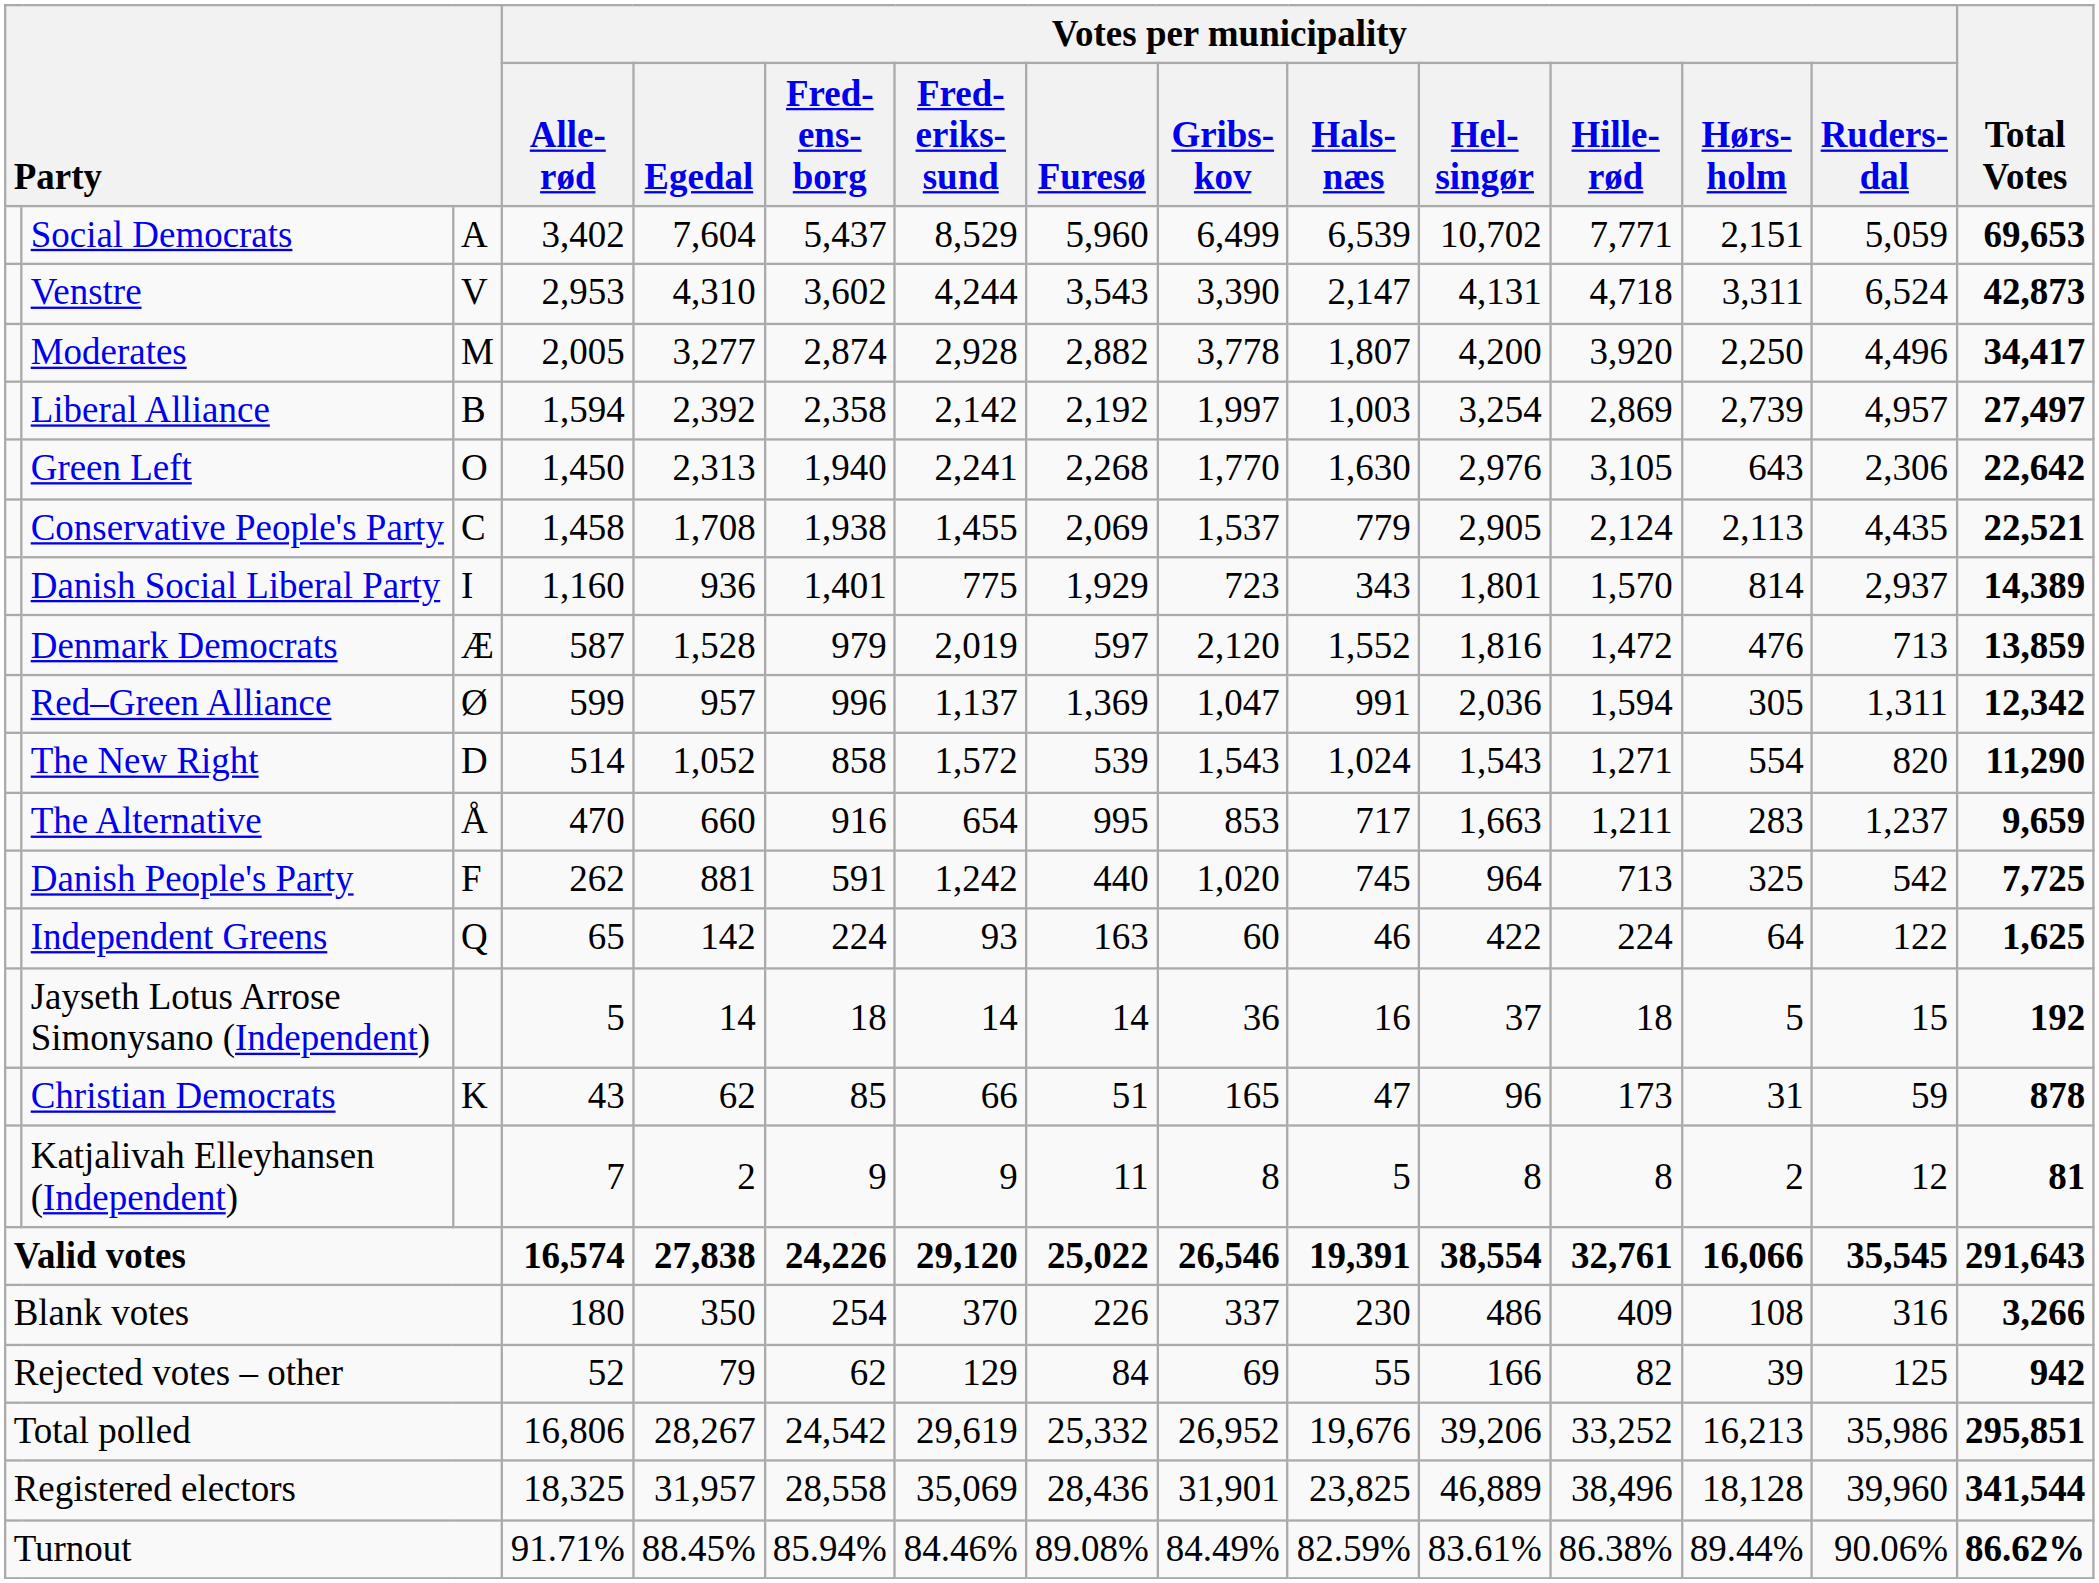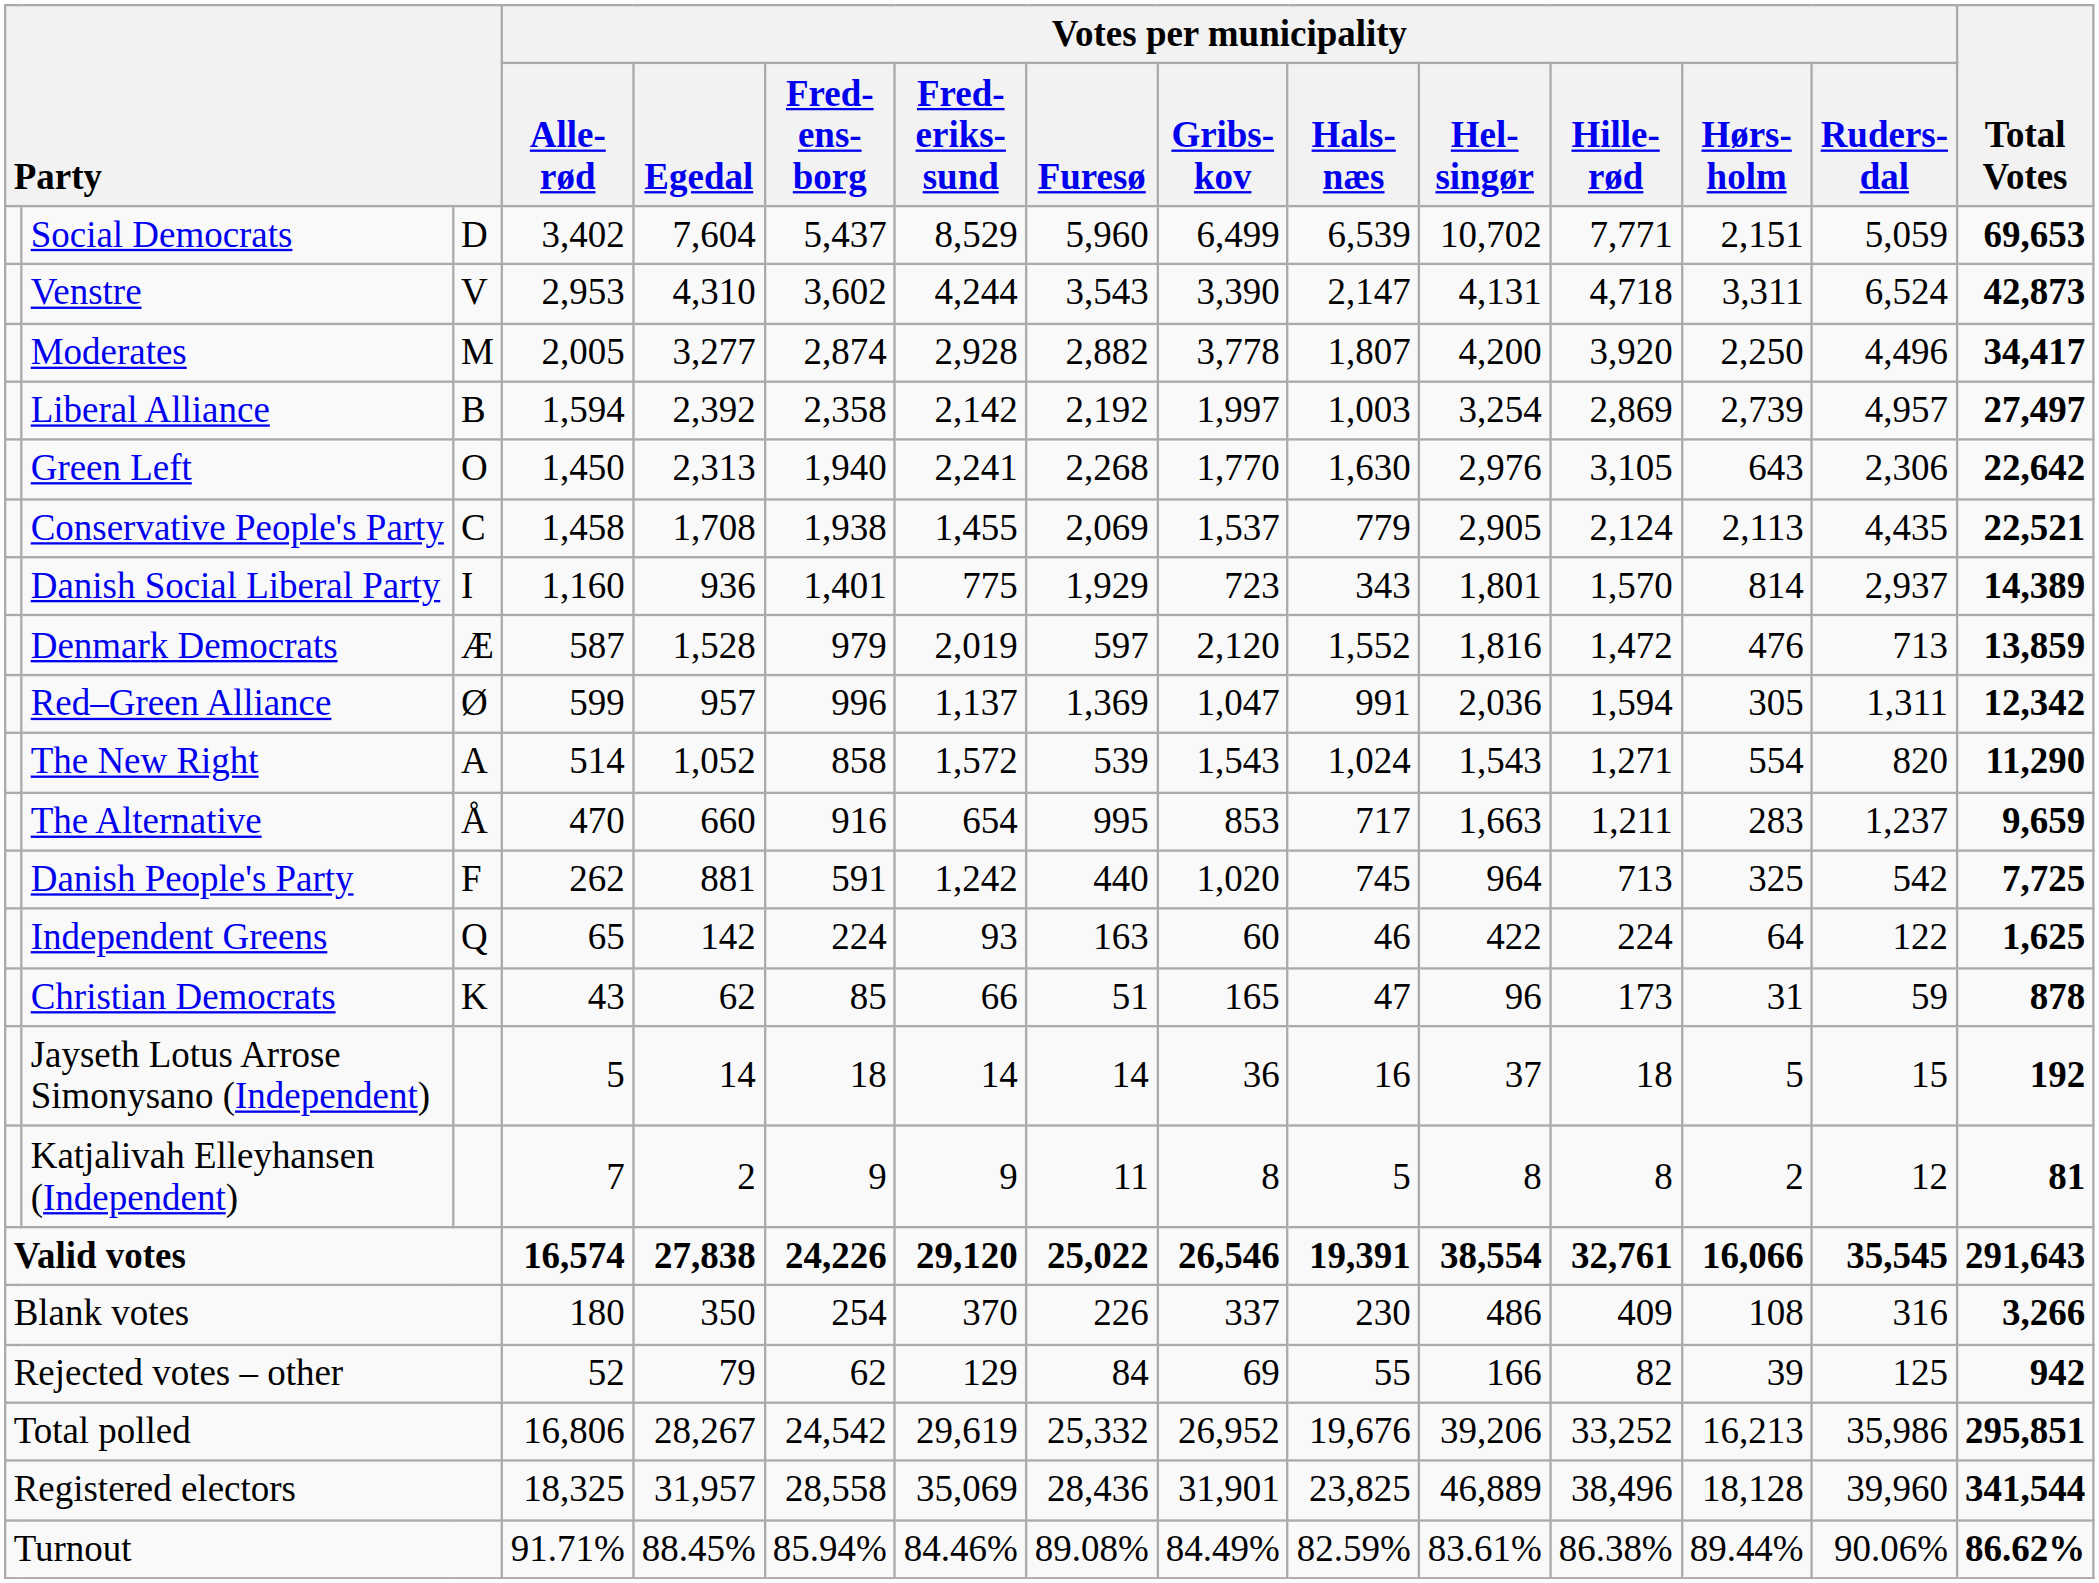 <table class="wikitable" border="1" style="text-align:right;">
 <tr>
 <th style="text-align:left;" valign=bottom rowspan=2 colspan=3>Party</th>
 <th colspan=11>Votes per municipality</th>
 <th align=center valign=bottom rowspan=2 width="50">Total Votes</th>
 </tr>
 <tr>
 <th align=center valign=bottom width="50"><a href='#'>Alle- rød</a></th>
 <th align=center valign=bottom width="50"><a href='#'>Egedal</a></th>
 <th align=center valign=bottom width="50"><a href='#'>Fred- ens- borg</a></th>
 <th align=center valign=bottom width="50"><a href='#'>Fred- eriks- sund</a></th>
 <th align=center valign=bottom width="50"><a href='#'>Furesø</a></th>
 <th align=center valign=bottom width="50"><a href='#'>Gribs- kov</a></th>
 <th align=center valign=bottom width="50"><a href='#'>Hals- næs</a></th>
 <th align=center valign=bottom width="50"><a href='#'>Hel- singør</a></th>
 <th align=center valign=bottom width="50"><a href='#'>Hille- rød</a></th>
 <th align=center valign=bottom width="50"><a href='#'>Hørs- holm</a></th>
 <th align=center valign=bottom width="50"><a href='#'>Ruders- dal</a></th>
 </tr>
 <tr>
 <td></td>
 <td align=left><a href='#'>Social Democrats</a></td>
-<td align=left>A</td>
+<td align=left>D</td>
 <td>3,402</td>
 <td>7,604</td>
 <td>5,437</td>
 <td>8,529</td>
 <td>5,960</td>
 <td>6,499</td>
 <td>6,539</td>
 <td>10,702</td>
 <td>7,771</td>
 <td>2,151</td>
 <td>5,059</td>
 <td><strong>69,653</strong></td>
 </tr>
 <tr>
 <td></td>
 <td align=left><a href='#'>Venstre</a></td>
 <td align=left>V</td>
 <td>2,953</td>
 <td>4,310</td>
 <td>3,602</td>
 <td>4,244</td>
 <td>3,543</td>
 <td>3,390</td>
 <td>2,147</td>
 <td>4,131</td>
 <td>4,718</td>
 <td>3,311</td>
 <td>6,524</td>
 <td><strong>42,873</strong></td>
 </tr>
 <tr>
 <td></td>
 <td align=left><a href='#'>Moderates</a></td>
 <td align=left>M</td>
 <td>2,005</td>
 <td>3,277</td>
 <td>2,874</td>
 <td>2,928</td>
 <td>2,882</td>
 <td>3,778</td>
 <td>1,807</td>
 <td>4,200</td>
 <td>3,920</td>
 <td>2,250</td>
 <td>4,496</td>
 <td><strong>34,417</strong></td>
 </tr>
 <tr>
 <td></td>
 <td align=left><a href='#'>Liberal Alliance</a></td>
 <td align=left>B</td>
 <td>1,594</td>
 <td>2,392</td>
 <td>2,358</td>
 <td>2,142</td>
 <td>2,192</td>
 <td>1,997</td>
 <td>1,003</td>
 <td>3,254</td>
 <td>2,869</td>
 <td>2,739</td>
 <td>4,957</td>
 <td><strong>27,497</strong></td>
 </tr>
 <tr>
 <td></td>
 <td align=left><a href='#'>Green Left</a></td>
 <td align=left>O</td>
 <td>1,450</td>
 <td>2,313</td>
 <td>1,940</td>
 <td>2,241</td>
 <td>2,268</td>
 <td>1,770</td>
 <td>1,630</td>
 <td>2,976</td>
 <td>3,105</td>
 <td>643</td>
 <td>2,306</td>
 <td><strong>22,642</strong></td>
 </tr>
 <tr>
 <td></td>
 <td align=left style="white-space: nowrap;"><a href='#'>Conservative People's Party</a></td>
 <td align=left>C</td>
 <td>1,458</td>
 <td>1,708</td>
 <td>1,938</td>
 <td>1,455</td>
 <td>2,069</td>
 <td>1,537</td>
 <td>779</td>
 <td>2,905</td>
 <td>2,124</td>
 <td>2,113</td>
 <td>4,435</td>
 <td><strong>22,521</strong></td>
 </tr>
 <tr>
 <td></td>
 <td align=left><a href='#'>Danish Social Liberal Party</a></td>
 <td align=left>I</td>
 <td>1,160</td>
 <td>936</td>
 <td>1,401</td>
 <td>775</td>
 <td>1,929</td>
 <td>723</td>
 <td>343</td>
 <td>1,801</td>
 <td>1,570</td>
 <td>814</td>
 <td>2,937</td>
 <td><strong>14,389</strong></td>
 </tr>
 <tr>
 <td></td>
 <td align=left><a href='#'>Denmark Democrats</a></td>
 <td align=left>Æ</td>
 <td>587</td>
 <td>1,528</td>
 <td>979</td>
 <td>2,019</td>
 <td>597</td>
 <td>2,120</td>
 <td>1,552</td>
 <td>1,816</td>
 <td>1,472</td>
 <td>476</td>
 <td>713</td>
 <td><strong>13,859</strong></td>
 </tr>
 <tr>
 <td></td>
 <td align=left><a href='#'>Red–Green Alliance</a></td>
 <td align=left>Ø</td>
 <td>599</td>
 <td>957</td>
 <td>996</td>
 <td>1,137</td>
 <td>1,369</td>
 <td>1,047</td>
 <td>991</td>
 <td>2,036</td>
 <td>1,594</td>
 <td>305</td>
 <td>1,311</td>
 <td><strong>12,342</strong></td>
 </tr>
 <tr>
 <td></td>
 <td align=left><a href='#'>The New Right</a></td>
-<td align=left>D</td>
+<td align=left>A</td>
 <td>514</td>
 <td>1,052</td>
 <td>858</td>
 <td>1,572</td>
 <td>539</td>
 <td>1,543</td>
 <td>1,024</td>
 <td>1,543</td>
 <td>1,271</td>
 <td>554</td>
 <td>820</td>
 <td><strong>11,290</strong></td>
 </tr>
 <tr>
 <td></td>
 <td align=left><a href='#'>The Alternative</a></td>
 <td align=left>Å</td>
 <td>470</td>
 <td>660</td>
 <td>916</td>
 <td>654</td>
 <td>995</td>
 <td>853</td>
 <td>717</td>
 <td>1,663</td>
 <td>1,211</td>
 <td>283</td>
 <td>1,237</td>
 <td><strong>9,659</strong></td>
 </tr>
 <tr>
 <td></td>
 <td align=left><a href='#'>Danish People's Party</a></td>
 <td align=left>F</td>
 <td>262</td>
 <td>881</td>
 <td>591</td>
 <td>1,242</td>
 <td>440</td>
 <td>1,020</td>
 <td>745</td>
 <td>964</td>
 <td>713</td>
 <td>325</td>
 <td>542</td>
 <td><strong>7,725</strong></td>
 </tr>
 <tr>
 <td></td>
 <td align=left><a href='#'>Independent Greens</a></td>
 <td align=left>Q</td>
 <td>65</td>
 <td>142</td>
 <td>224</td>
 <td>93</td>
 <td>163</td>
 <td>60</td>
 <td>46</td>
 <td>422</td>
 <td>224</td>
 <td>64</td>
 <td>122</td>
 <td><strong>1,625</strong></td>
 </tr>
 <tr>
 <td></td>
+<td align=left><a href='#'>Christian Democrats</a></td>
+<td align=left>K</td>
+<td>43</td>
+<td>62</td>
+<td>85</td>
+<td>66</td>
+<td>51</td>
+<td>165</td>
+<td>47</td>
+<td>96</td>
+<td>173</td>
+<td>31</td>
+<td>59</td>
+<td><strong>878</strong></td>
+</tr>
+<tr>
+<td></td>
 <td align=left>Jayseth Lotus Arrose Simonysano (<a href='#'>Independent</a>)</td>
 <td></td>
 <td>5</td>
 <td>14</td>
 <td>18</td>
 <td>14</td>
 <td>14</td>
 <td>36</td>
 <td>16</td>
 <td>37</td>
 <td>18</td>
 <td>5</td>
 <td>15</td>
 <td><strong>192</strong></td>
-</tr>
-<tr>
-<td></td>
-<td align=left><a href='#'>Christian Democrats</a></td>
-<td align=left>K</td>
-<td>43</td>
-<td>62</td>
-<td>85</td>
-<td>66</td>
-<td>51</td>
-<td>165</td>
-<td>47</td>
-<td>96</td>
-<td>173</td>
-<td>31</td>
-<td>59</td>
-<td><strong>878</strong></td>
 </tr>
 <tr>
 <td></td>
 <td align=left>Katjalivah Elleyhansen (<a href='#'>Independent</a>)</td>
 <td></td>
 <td>7</td>
 <td>2</td>
 <td>9</td>
 <td>9</td>
 <td>11</td>
 <td>8</td>
 <td>5</td>
 <td>8</td>
 <td>8</td>
 <td>2</td>
 <td>12</td>
 <td><strong>81</strong></td>
 </tr>
 <tr style="font-weight:bold">
 <td align=left colspan=3>Valid votes</td>
 <td>16,574</td>
 <td>27,838</td>
 <td>24,226</td>
 <td>29,120</td>
 <td>25,022</td>
 <td>26,546</td>
 <td>19,391</td>
 <td>38,554</td>
 <td>32,761</td>
 <td>16,066</td>
 <td>35,545</td>
 <td>291,643</td>
 </tr>
 <tr>
 <td align=left colspan=3>Blank votes</td>
 <td>180</td>
 <td>350</td>
 <td>254</td>
 <td>370</td>
 <td>226</td>
 <td>337</td>
 <td>230</td>
 <td>486</td>
 <td>409</td>
 <td>108</td>
 <td>316</td>
 <td><strong>3,266</strong></td>
 </tr>
 <tr>
 <td align=left colspan=3>Rejected votes – other</td>
 <td>52</td>
 <td>79</td>
 <td>62</td>
 <td>129</td>
 <td>84</td>
 <td>69</td>
 <td>55</td>
 <td>166</td>
 <td>82</td>
 <td>39</td>
 <td>125</td>
 <td><strong>942</strong></td>
 </tr>
 <tr>
 <td align=left colspan=3>Total polled</td>
 <td>16,806</td>
 <td>28,267</td>
 <td>24,542</td>
 <td>29,619</td>
 <td>25,332</td>
 <td>26,952</td>
 <td>19,676</td>
 <td>39,206</td>
 <td>33,252</td>
 <td>16,213</td>
 <td>35,986</td>
 <td><strong>295,851</strong></td>
 </tr>
 <tr>
 <td align=left colspan=3>Registered electors</td>
 <td>18,325</td>
 <td>31,957</td>
 <td>28,558</td>
 <td>35,069</td>
 <td>28,436</td>
 <td>31,901</td>
 <td>23,825</td>
 <td>46,889</td>
 <td>38,496</td>
 <td>18,128</td>
 <td>39,960</td>
 <td><strong>341,544</strong></td>
 </tr>
 <tr>
 <td align=left colspan=3>Turnout</td>
 <td>91.71%</td>
 <td>88.45%</td>
 <td>85.94%</td>
 <td>84.46%</td>
 <td>89.08%</td>
 <td>84.49%</td>
 <td>82.59%</td>
 <td>83.61%</td>
 <td>86.38%</td>
 <td>89.44%</td>
 <td>90.06%</td>
 <td><strong>86.62%</strong></td>
 </tr>
 </table>
